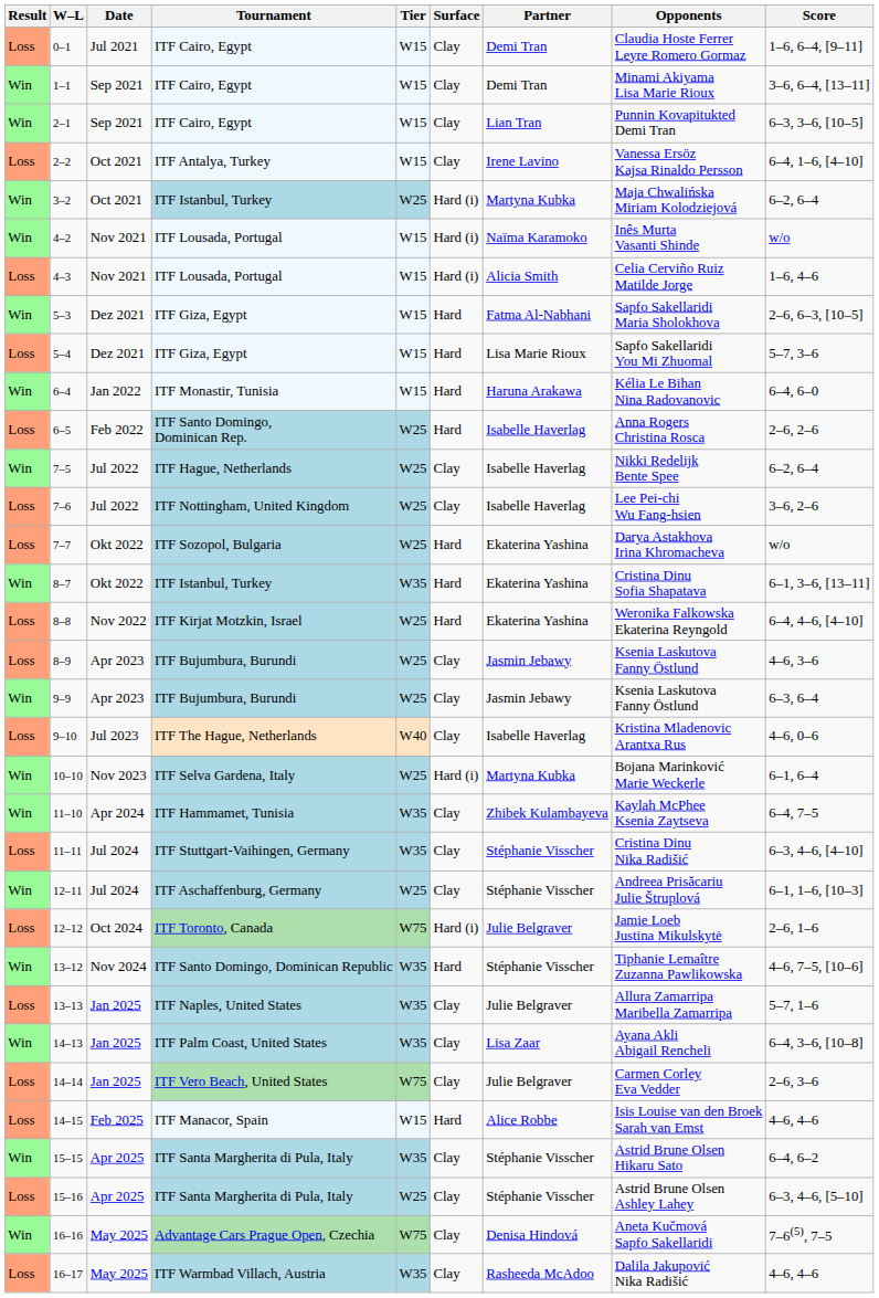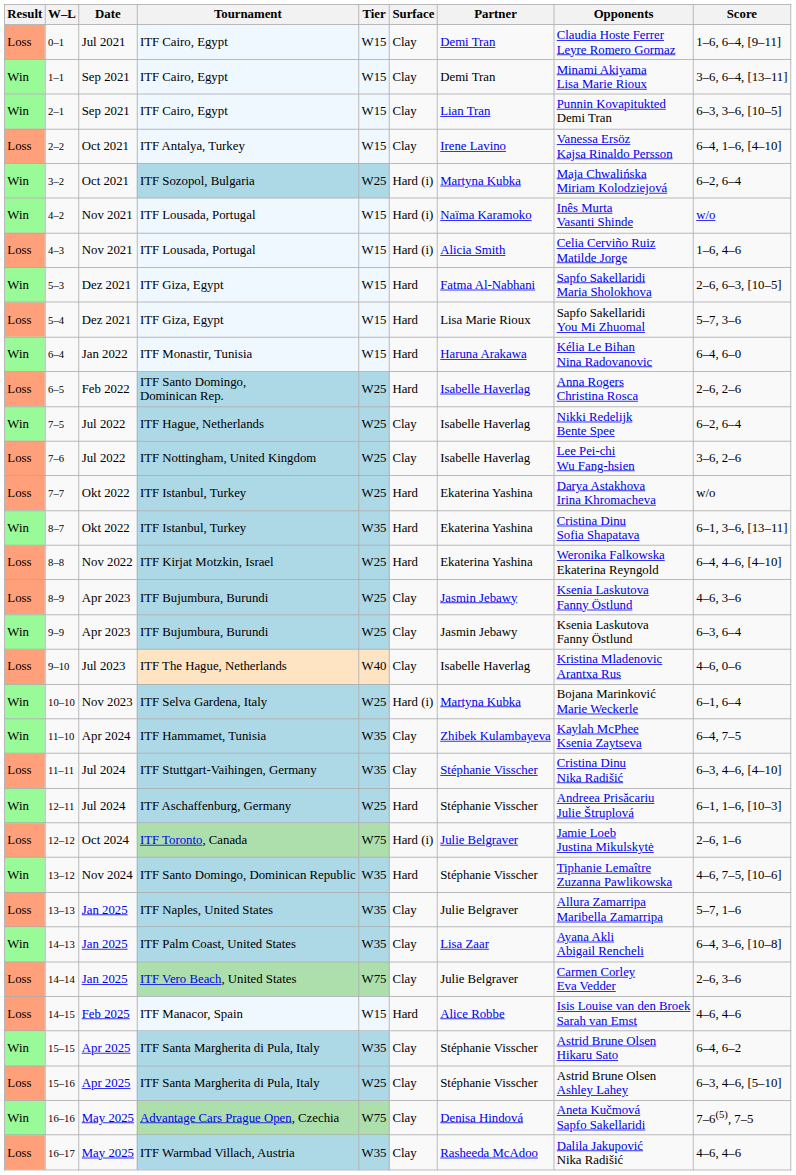 <table class="wikitable sortable">
 <tr>
 <th>Result</th>
 <th class=unsortable>W–L</th>
 <th>Date</th>
 <th>Tournament</th>
 <th>Tier</th>
 <th>Surface</th>
 <th>Partner</th>
 <th>Opponents</th>
 <th class=unsortable>Score</th>
 </tr>
 <tr>
 <td style="background:#ffa07a;">Loss</td>
 <td><small>0–1</small></td>
 <td>Jul 2021</td>
 <td style="background:#f0f8ff;">ITF Cairo, Egypt</td>
 <td style="background:#f0f8ff;">W15</td>
 <td>Clay</td>
 <td> <a href='#'>Demi Tran</a></td>
 <td> <a href='#'>Claudia Hoste Ferrer</a> <br>  <a href='#'>Leyre Romero Gormaz</a></td>
 <td>1–6, 6–4, [9–11]</td>
 </tr>
 <tr>
 <td style="background:#98fb98;">Win</td>
 <td><small>1–1</small></td>
 <td>Sep 2021</td>
 <td style="background:#f0f8ff;">ITF Cairo, Egypt</td>
 <td style="background:#f0f8ff;">W15</td>
 <td>Clay</td>
 <td> Demi Tran</td>
 <td> <a href='#'>Minami Akiyama</a> <br>  <a href='#'>Lisa Marie Rioux</a></td>
 <td>3–6, 6–4, [13–11]</td>
 </tr>
 <tr>
 <td style="background:#98fb98;">Win</td>
 <td><small>2–1</small></td>
 <td>Sep 2021</td>
 <td style="background:#f0f8ff;">ITF Cairo, Egypt</td>
 <td style="background:#f0f8ff;">W15</td>
 <td>Clay</td>
 <td> <a href='#'>Lian Tran</a></td>
 <td> <a href='#'>Punnin Kovapitukted</a> <br>  Demi Tran</td>
 <td>6–3, 3–6, [10–5]</td>
 </tr>
 <tr>
 <td style="background:#ffa07a;">Loss</td>
 <td><small>2–2</small></td>
 <td>Oct 2021</td>
 <td style="background:#f0f8ff;">ITF Antalya, Turkey</td>
 <td style="background:#f0f8ff;">W15</td>
 <td>Clay</td>
 <td> <a href='#'>Irene Lavino</a></td>
 <td> <a href='#'>Vanessa Ersöz</a> <br>  <a href='#'>Kajsa Rinaldo Persson</a></td>
 <td>6–4, 1–6, [4–10]</td>
 </tr>
 <tr>
 <td style="background:#98fb98;">Win</td>
 <td><small>3–2</small></td>
 <td>Oct 2021</td>
-<td style="background:lightblue;">ITF Istanbul, Turkey</td>
+<td style="background:lightblue;">ITF Sozopol, Bulgaria</td>
 <td style="background:lightblue;">W25</td>
 <td>Hard (i)</td>
 <td> <a href='#'>Martyna Kubka</a></td>
 <td> <a href='#'>Maja Chwalińska</a> <br>  <a href='#'>Miriam Kolodziejová</a></td>
 <td>6–2, 6–4</td>
 </tr>
 <tr>
 <td style="background:#98fb98;">Win</td>
 <td><small>4–2</small></td>
 <td>Nov 2021</td>
 <td style="background:#f0f8ff;">ITF Lousada, Portugal</td>
 <td style="background:#f0f8ff;">W15</td>
 <td>Hard (i)</td>
 <td> <a href='#'>Naïma Karamoko</a></td>
 <td> <a href='#'>Inês Murta</a> <br>  <a href='#'>Vasanti Shinde</a></td>
 <td><a href='#'>w/o</a></td>
 </tr>
 <tr>
 <td style="background:#ffa07a;">Loss</td>
 <td><small>4–3</small></td>
 <td>Nov 2021</td>
 <td style="background:#f0f8ff;">ITF Lousada, Portugal</td>
 <td style="background:#f0f8ff;">W15</td>
 <td>Hard (i)</td>
 <td> <a href='#'>Alicia Smith</a></td>
 <td> <a href='#'>Celia Cerviño Ruiz</a> <br>  <a href='#'>Matilde Jorge</a></td>
 <td>1–6, 4–6</td>
 </tr>
 <tr>
 <td style="background:#98fb98;">Win</td>
 <td><small>5–3</small></td>
 <td>Dez 2021</td>
 <td style="background:#f0f8ff;">ITF Giza, Egypt</td>
 <td style="background:#f0f8ff;">W15</td>
 <td>Hard</td>
 <td> <a href='#'>Fatma Al-Nabhani</a></td>
 <td> <a href='#'>Sapfo Sakellaridi</a> <br>  <a href='#'>Maria Sholokhova</a></td>
 <td>2–6, 6–3, [10–5]</td>
 </tr>
 <tr>
 <td style="background:#ffa07a;">Loss</td>
 <td><small>5–4</small></td>
 <td>Dez 2021</td>
 <td style="background:#f0f8ff;">ITF Giza, Egypt</td>
 <td style="background:#f0f8ff;">W15</td>
 <td>Hard</td>
 <td> Lisa Marie Rioux</td>
 <td> Sapfo Sakellaridi <br>  <a href='#'>You Mi Zhuomal</a></td>
 <td>5–7, 3–6</td>
 </tr>
 <tr>
 <td style="background:#98fb98;">Win</td>
 <td><small>6–4</small></td>
 <td>Jan 2022</td>
 <td style="background:#f0f8ff;">ITF Monastir, Tunisia</td>
 <td style="background:#f0f8ff;">W15</td>
 <td>Hard</td>
 <td> <a href='#'>Haruna Arakawa</a></td>
 <td> <a href='#'>Kélia Le Bihan</a> <br>  <a href='#'>Nina Radovanovic</a></td>
 <td>6–4, 6–0</td>
 </tr>
 <tr>
 <td style="background:#ffa07a;">Loss</td>
 <td><small>6–5</small></td>
 <td>Feb 2022</td>
 <td style="background:lightblue;">ITF Santo Domingo, <br>Dominican Rep.</td>
 <td style="background:lightblue;">W25</td>
 <td>Hard</td>
 <td> <a href='#'>Isabelle Haverlag</a></td>
 <td> <a href='#'>Anna Rogers</a> <br>  <a href='#'>Christina Rosca</a></td>
 <td>2–6, 2–6</td>
 </tr>
 <tr>
 <td style="background:#98fb98;">Win</td>
 <td><small>7–5</small></td>
 <td>Jul 2022</td>
 <td style="background:lightblue;">ITF Hague, Netherlands</td>
 <td style="background:lightblue;">W25</td>
 <td>Clay</td>
 <td> Isabelle Haverlag</td>
 <td> <a href='#'>Nikki Redelijk</a> <br>  <a href='#'>Bente Spee</a></td>
 <td>6–2, 6–4</td>
 </tr>
 <tr>
 <td style="background:#ffa07a;">Loss</td>
 <td><small>7–6</small></td>
 <td>Jul 2022</td>
 <td style="background:lightblue;">ITF Nottingham, United Kingdom</td>
 <td style="background:lightblue;">W25</td>
 <td>Clay</td>
 <td> Isabelle Haverlag</td>
 <td> <a href='#'>Lee Pei-chi</a> <br>  <a href='#'>Wu Fang-hsien</a></td>
 <td>3–6, 2–6</td>
 </tr>
 <tr>
 <td style="background:#ffa07a;">Loss</td>
 <td><small>7–7</small></td>
 <td>Okt 2022</td>
-<td style="background:lightblue;">ITF Sozopol, Bulgaria</td>
+<td style="background:lightblue;">ITF Istanbul, Turkey</td>
 <td style="background:lightblue;">W25</td>
 <td>Hard</td>
 <td> Ekaterina Yashina</td>
 <td> <a href='#'>Darya Astakhova</a> <br>  <a href='#'>Irina Khromacheva</a></td>
 <td>w/o</td>
 </tr>
 <tr>
 <td style="background:#98fb98;">Win</td>
 <td><small>8–7</small></td>
 <td>Okt 2022</td>
 <td style="background:lightblue;">ITF Istanbul, Turkey</td>
 <td style="background:lightblue;">W35</td>
 <td>Hard</td>
 <td> Ekaterina Yashina</td>
 <td> <a href='#'>Cristina Dinu</a> <br>  <a href='#'>Sofia Shapatava</a></td>
 <td>6–1, 3–6, [13–11]</td>
 </tr>
 <tr>
 <td style="background:#ffa07a;">Loss</td>
 <td><small>8–8</small></td>
 <td>Nov 2022</td>
 <td style="background:lightblue;">ITF Kirjat Motzkin, Israel</td>
 <td style="background:lightblue;">W25</td>
 <td>Hard</td>
 <td> Ekaterina Yashina</td>
 <td> <a href='#'>Weronika Falkowska</a> <br>  Ekaterina Reyngold</td>
 <td>6–4, 4–6, [4–10]</td>
 </tr>
 <tr>
 <td style="background:#ffa07a;">Loss</td>
 <td><small>8–9</small></td>
 <td>Apr 2023</td>
 <td style="background:lightblue;">ITF Bujumbura, Burundi</td>
 <td style="background:lightblue;">W25</td>
 <td>Clay</td>
 <td> <a href='#'>Jasmin Jebawy</a></td>
 <td> <a href='#'>Ksenia Laskutova</a> <br>  <a href='#'>Fanny Östlund</a></td>
 <td>4–6, 3–6</td>
 </tr>
 <tr>
 <td style="background:#98fb98;">Win</td>
 <td><small>9–9</small></td>
 <td>Apr 2023</td>
 <td style="background:lightblue;">ITF Bujumbura, Burundi</td>
 <td style="background:lightblue;">W25</td>
 <td>Clay</td>
 <td> Jasmin Jebawy</td>
 <td> Ksenia Laskutova <br>  Fanny Östlund</td>
 <td>6–3, 6–4</td>
 </tr>
 <tr>
 <td style="background:#ffa07a;">Loss</td>
 <td><small>9–10</small></td>
 <td>Jul 2023</td>
 <td style="background:#ffe4c4;">ITF The Hague, Netherlands</td>
 <td style="background:#ffe4c4;">W40</td>
 <td>Clay</td>
 <td> Isabelle Haverlag</td>
 <td> <a href='#'>Kristina Mladenovic</a> <br>  <a href='#'>Arantxa Rus</a></td>
 <td>4–6, 0–6</td>
 </tr>
 <tr>
 <td style="background:#98fb98;">Win</td>
 <td><small>10–10</small></td>
 <td>Nov 2023</td>
 <td style="background:lightblue;">ITF Selva Gardena, Italy</td>
 <td style="background:lightblue;">W25</td>
 <td>Hard (i)</td>
 <td> <a href='#'>Martyna Kubka</a></td>
 <td> Bojana Marinković <br>  <a href='#'>Marie Weckerle</a></td>
 <td>6–1, 6–4</td>
 </tr>
 <tr>
 <td style="background:#98fb98;">Win</td>
 <td><small>11–10</small></td>
 <td>Apr 2024</td>
 <td style="background:lightblue;">ITF Hammamet, Tunisia</td>
 <td style="background:lightblue;">W35</td>
 <td>Clay</td>
 <td> <a href='#'>Zhibek Kulambayeva</a></td>
 <td> <a href='#'>Kaylah McPhee</a> <br>  <a href='#'>Ksenia Zaytseva</a></td>
 <td>6–4, 7–5</td>
 </tr>
 <tr>
 <td style="background:#ffa07a;">Loss</td>
 <td><small>11–11</small></td>
 <td>Jul 2024</td>
 <td style="background:lightblue;">ITF Stuttgart-Vaihingen, Germany</td>
 <td style="background:lightblue;">W35</td>
 <td>Clay</td>
 <td> <a href='#'>Stéphanie Visscher</a></td>
 <td> <a href='#'>Cristina Dinu</a> <br>  <a href='#'>Nika Radišić</a></td>
 <td>6–3, 4–6, [4–10]</td>
 </tr>
 <tr>
 <td style="background:#98fb98;">Win</td>
 <td><small>12–11</small></td>
 <td>Jul 2024</td>
 <td style="background:lightblue;">ITF Aschaffenburg, Germany</td>
 <td style="background:lightblue;">W25</td>
-<td>Clay</td>
+<td>Hard</td>
 <td> Stéphanie Visscher</td>
 <td> <a href='#'>Andreea Prisăcariu</a> <br>  <a href='#'>Julie Štruplová</a></td>
 <td>6–1, 1–6, [10–3]</td>
 </tr>
 <tr>
 <td style="background:#ffa07a;">Loss</td>
 <td><small>12–12</small></td>
 <td>Oct 2024</td>
 <td style="background:#addfad;"><a href='#'>ITF Toronto</a>, Canada</td>
 <td style="background:#addfad;">W75</td>
 <td>Hard (i)</td>
 <td> <a href='#'>Julie Belgraver</a></td>
 <td> <a href='#'>Jamie Loeb</a> <br>  <a href='#'>Justina Mikulskytė</a></td>
 <td>2–6, 1–6</td>
 </tr>
 <tr>
 <td style="background:#98fb98;">Win</td>
 <td><small>13–12</small></td>
 <td>Nov 2024</td>
 <td style="background:lightblue;">ITF Santo Domingo, Dominican Republic</td>
 <td style="background:lightblue;">W35</td>
 <td>Hard</td>
 <td> Stéphanie Visscher</td>
 <td> <a href='#'>Tiphanie Lemaître</a> <br>  <a href='#'>Zuzanna Pawlikowska</a></td>
 <td>4–6, 7–5, [10–6]</td>
 </tr>
 <tr>
 <td style="background:#ffa07a;">Loss</td>
 <td><small>13–13</small></td>
 <td><a href='#'>Jan 2025</a></td>
 <td style="background:lightblue;">ITF Naples, United States</td>
 <td style="background:lightblue;">W35</td>
 <td>Clay</td>
 <td> Julie Belgraver</td>
 <td> <a href='#'>Allura Zamarripa</a> <br>  <a href='#'>Maribella Zamarripa</a></td>
 <td>5–7, 1–6</td>
 </tr>
 <tr>
 <td style="background:#98fb98;">Win</td>
 <td><small>14–13</small></td>
 <td><a href='#'>Jan 2025</a></td>
 <td style="background:lightblue;">ITF Palm Coast, United States</td>
 <td style="background:lightblue;">W35</td>
 <td>Clay</td>
 <td> <a href='#'>Lisa Zaar</a></td>
 <td> <a href='#'>Ayana Akli</a> <br>  <a href='#'>Abigail Rencheli</a></td>
 <td>6–4, 3–6, [10–8]</td>
 </tr>
 <tr>
 <td style="background:#ffa07a;">Loss</td>
 <td><small>14–14</small></td>
 <td><a href='#'>Jan 2025</a></td>
 <td style="background:#addfad;"><a href='#'>ITF Vero Beach</a>, United States</td>
 <td style="background:#addfad;">W75</td>
 <td>Clay</td>
 <td> Julie Belgraver</td>
 <td> <a href='#'>Carmen Corley</a> <br>  <a href='#'>Eva Vedder</a></td>
 <td>2–6, 3–6</td>
 </tr>
 <tr>
 <td style="background:#ffa07a;">Loss</td>
 <td><small>14–15</small></td>
 <td><a href='#'>Feb 2025</a></td>
 <td style="background:#f0f8ff;">ITF Manacor, Spain</td>
 <td style="background:#f0f8ff;">W15</td>
 <td>Hard</td>
 <td> <a href='#'>Alice Robbe</a></td>
 <td> <a href='#'>Isis Louise van den Broek</a> <br>  <a href='#'>Sarah van Emst</a></td>
 <td>4–6, 4–6</td>
 </tr>
 <tr>
 <td style="background:#98fb98;">Win</td>
 <td><small>15–15</small></td>
 <td><a href='#'>Apr 2025</a></td>
 <td style="background:lightblue;">ITF Santa Margherita di Pula, Italy</td>
 <td style="background:lightblue;">W35</td>
 <td>Clay</td>
 <td> Stéphanie Visscher</td>
 <td> <a href='#'>Astrid Brune Olsen</a> <br>  <a href='#'>Hikaru Sato</a></td>
 <td>6–4, 6–2</td>
 </tr>
 <tr>
 <td style="background:#ffa07a;">Loss</td>
 <td><small>15–16</small></td>
 <td><a href='#'>Apr 2025</a></td>
 <td style="background:lightblue;">ITF Santa Margherita di Pula, Italy</td>
 <td style="background:lightblue;">W25</td>
 <td>Clay</td>
 <td> Stéphanie Visscher</td>
 <td> Astrid Brune Olsen <br> <a href='#'>Ashley Lahey</a></td>
 <td>6–3, 4–6, [5–10]</td>
 </tr>
 <tr>
 <td style="background:#98fb98;">Win</td>
 <td><small>16–16</small></td>
 <td><a href='#'>May 2025</a></td>
 <td style="background:#addfad;"><a href='#'>Advantage Cars Prague Open</a>, Czechia</td>
 <td style="background:#addfad;">W75</td>
 <td>Clay</td>
 <td> <a href='#'>Denisa Hindová</a></td>
 <td> <a href='#'>Aneta Kučmová</a> <br>  <a href='#'>Sapfo Sakellaridi</a></td>
 <td>7–6<sup>(5)</sup>, 7–5</td>
 </tr>
 <tr>
 <td style="background:#ffa07a;">Loss</td>
 <td><small>16–17</small></td>
 <td><a href='#'>May 2025</a></td>
 <td style="background:lightblue;">ITF Warmbad Villach, Austria</td>
 <td style="background:lightblue;">W35</td>
 <td>Clay</td>
 <td> <a href='#'>Rasheeda McAdoo</a></td>
 <td> <a href='#'>Dalila Jakupović</a> <br> Nika Radišić</td>
 <td>4–6, 4–6</td>
 </tr>
 </table>
